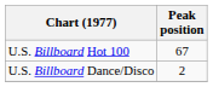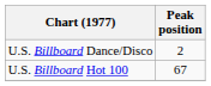 <table class="wikitable">
 <tr>
 <th>Chart (1977)</th>
 <th>Peak<br>position</th>
 </tr>
 <tr>
+<td>U.S. <em><a href='#'>Billboard</a></em> Dance/Disco</td>
+<td style="text-align:center;">2</td>
+</tr>
+<tr>
 <td>U.S. <em><a href='#'>Billboard</a></em> <a href='#'>Hot 100</a></td>
 <td style="text-align:center;">67</td>
 </tr>
 <tr>
-<td>U.S. <em><a href='#'>Billboard</a></em> Dance/Disco</td>
-<td style="text-align:center;">2</td>
-</tr>
-<tr>
 </tr>
 </table>
